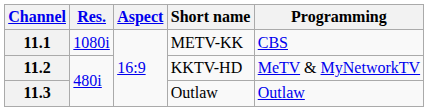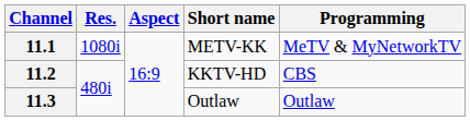 <table class="wikitable">
 <tr>
 <th scope = "col"><a href='#'>Channel</a></th>
 <th scope = "col"><a href='#'>Res.</a></th>
 <th scope = "col"><a href='#'>Aspect</a></th>
 <th scope = "col">Short name</th>
 <th scope = "col">Programming</th>
 </tr>
 <tr>
 <th scope = "col">11.1</th>
 <td><a href='#'>1080i</a></td>
 <td rowspan=3><a href='#'>16:9</a></td>
 <td>METV-KK</td>
-<td><a href='#'>CBS</a></td>
+<td><a href='#'>MeTV</a> & <a href='#'>MyNetworkTV</a></td>
 </tr>
 <tr>
 <th scope = "col">11.2</th>
 <td rowspan=2><a href='#'>480i</a></td>
 <td>KKTV-HD</td>
-<td><a href='#'>MeTV</a> & <a href='#'>MyNetworkTV</a></td>
+<td><a href='#'>CBS</a></td>
 </tr>
 <tr>
 <th scope = "col">11.3</th>
 <td>Outlaw</td>
 <td><a href='#'>Outlaw</a></td>
 </tr>
 </table>
